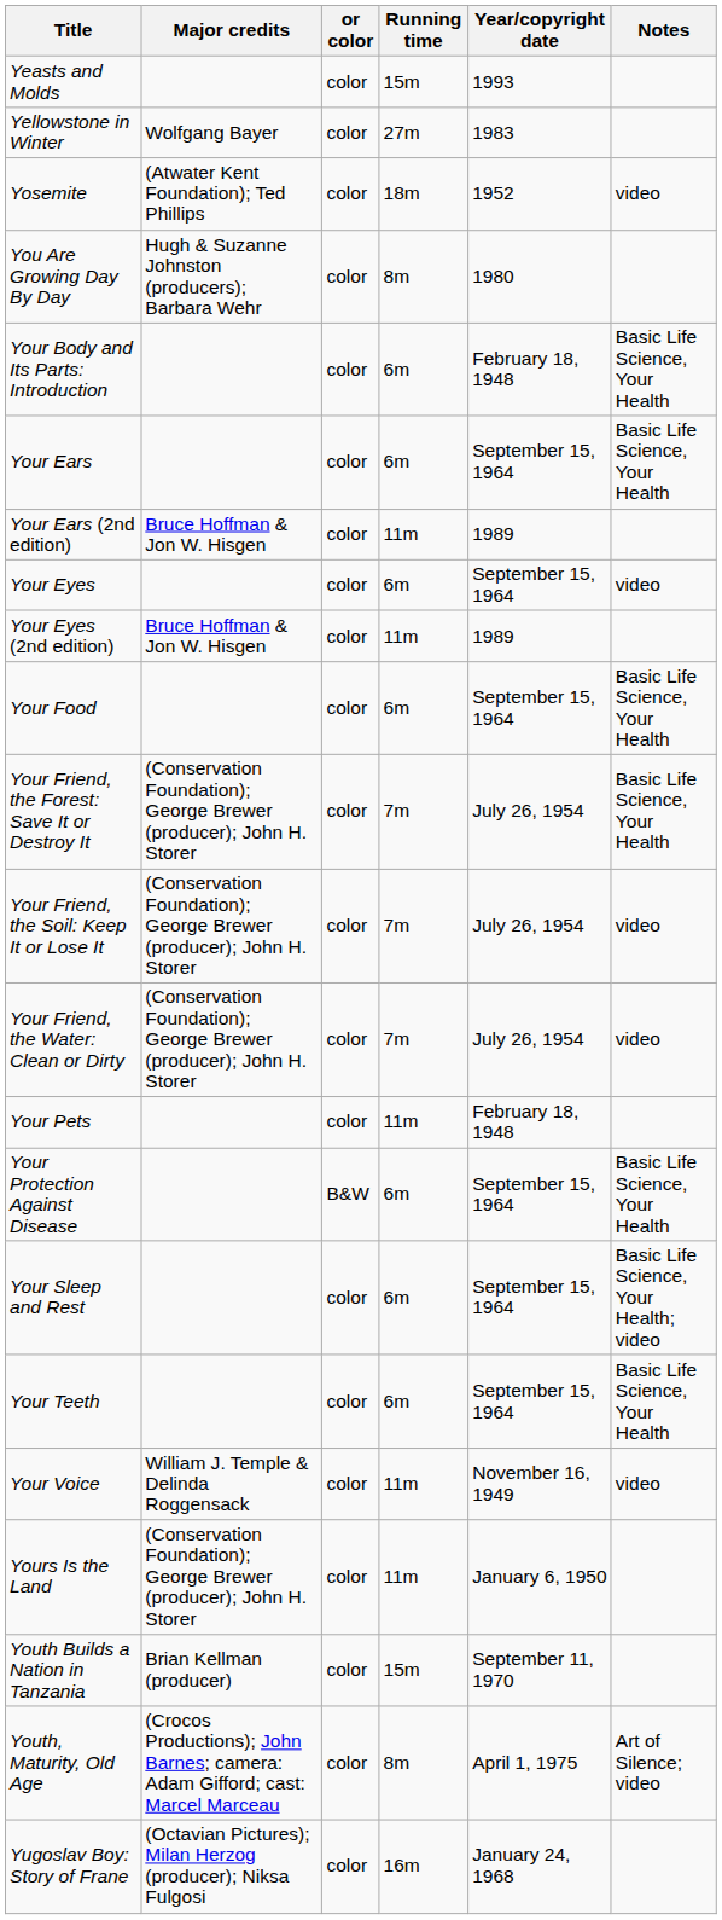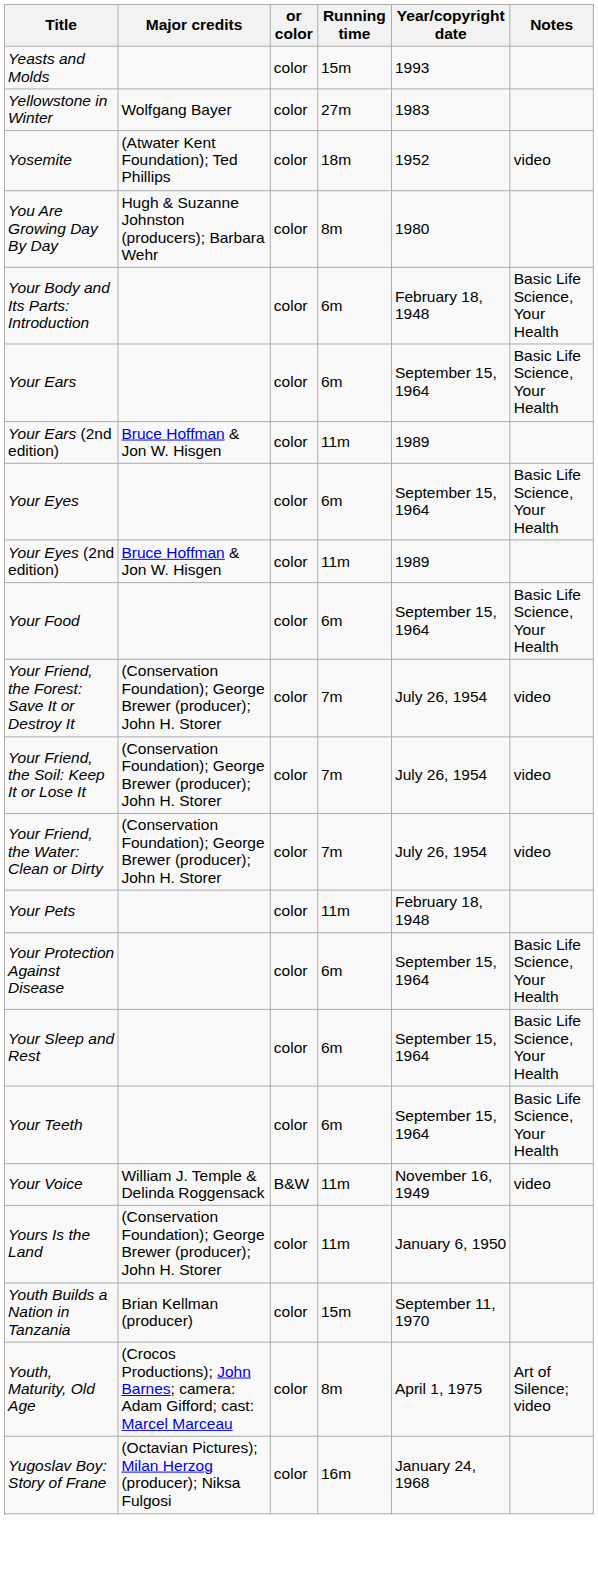 <table class="wikitable sortable" border="1">
 <tr>
 <th>Title</th>
 <th>Major credits</th>
 <th> or color</th>
 <th>Running time</th>
 <th>Year/copyright date</th>
 <th>Notes</th>
 </tr>
 <tr>
 <td><em> Yeasts and Molds</em></td>
 <td></td>
 <td>color</td>
 <td>15m</td>
 <td>1993</td>
 <td></td>
 </tr>
 <tr>
 <td><em>Yellowstone in Winter</em></td>
 <td>Wolfgang Bayer</td>
 <td>color</td>
 <td>27m</td>
 <td>1983</td>
 <td></td>
 </tr>
 <tr>
 <td><em>Yosemite</em></td>
 <td>(Atwater Kent Foundation); Ted Phillips</td>
 <td>color</td>
 <td>18m</td>
 <td>1952</td>
 <td>video </td>
 </tr>
 <tr>
 <td><em>You Are Growing Day By Day</em></td>
 <td>Hugh & Suzanne Johnston (producers); Barbara Wehr</td>
 <td>color</td>
 <td>8m</td>
 <td>1980</td>
 <td></td>
 </tr>
 <tr>
 <td><em>Your Body and Its Parts: Introduction</em></td>
 <td></td>
 <td>color</td>
 <td>6m</td>
 <td>February 18, 1948</td>
 <td>Basic Life Science, Your Health</td>
 </tr>
 <tr>
 <td><em>Your Ears</em></td>
 <td></td>
 <td>color</td>
 <td>6m</td>
 <td>September 15, 1964</td>
 <td>Basic Life Science, Your Health</td>
 </tr>
 <tr>
 <td><em>Your Ears</em> (2nd edition)</td>
 <td><a href='#'>Bruce Hoffman</a> & Jon W. Hisgen</td>
 <td>color</td>
 <td>11m</td>
 <td>1989</td>
 <td></td>
 </tr>
 <tr>
 <td><em>Your Eyes</em></td>
 <td></td>
 <td>color</td>
 <td>6m</td>
 <td>September 15, 1964</td>
-<td>video </td>
+<td>Basic Life Science, Your Health</td>
 </tr>
 <tr>
 <td><em>Your Eyes</em> (2nd edition)</td>
 <td><a href='#'>Bruce Hoffman</a> & Jon W. Hisgen</td>
 <td>color</td>
 <td>11m</td>
 <td>1989</td>
 <td></td>
 </tr>
 <tr>
 <td><em>Your Food</em></td>
 <td></td>
 <td>color</td>
 <td>6m</td>
 <td>September 15, 1964</td>
 <td>Basic Life Science, Your Health</td>
 </tr>
 <tr>
 <td><em>Your Friend, the Forest: Save It or Destroy It</em></td>
 <td>(Conservation Foundation); George Brewer (producer); John H. Storer</td>
 <td>color</td>
 <td>7m</td>
 <td>July 26, 1954</td>
-<td>Basic Life Science, Your Health</td>
+<td>video </td>
 </tr>
 <tr>
 <td><em>Your Friend, the Soil: Keep It or Lose It</em></td>
 <td>(Conservation Foundation); George Brewer (producer); John H. Storer</td>
 <td>color</td>
 <td>7m</td>
 <td>July 26, 1954</td>
 <td>video </td>
 </tr>
 <tr>
 <td><em>Your Friend, the Water: Clean or Dirty</em></td>
 <td>(Conservation Foundation); George Brewer (producer); John H. Storer</td>
 <td>color</td>
 <td>7m</td>
 <td>July 26, 1954</td>
 <td>video </td>
 </tr>
 <tr>
 <td><em>Your Pets</em></td>
 <td></td>
 <td>color</td>
 <td>11m</td>
 <td>February 18, 1948</td>
 <td></td>
 </tr>
 <tr>
 <td><em>Your Protection Against Disease</em></td>
 <td></td>
-<td>B&W</td>
+<td>color</td>
 <td>6m</td>
 <td>September 15, 1964</td>
 <td>Basic Life Science, Your Health</td>
 </tr>
 <tr>
 <td><em>Your Sleep and Rest</em></td>
 <td></td>
 <td>color</td>
 <td>6m</td>
 <td>September 15, 1964</td>
-<td>Basic Life Science, Your Health; video </td>
+<td>Basic Life Science, Your Health</td>
 </tr>
 <tr>
 <td><em>Your Teeth</em></td>
 <td></td>
 <td>color</td>
 <td>6m</td>
 <td>September 15, 1964</td>
 <td>Basic Life Science, Your Health</td>
 </tr>
 <tr>
 <td><em>Your Voice</em></td>
 <td>William J. Temple & Delinda Roggensack</td>
-<td>color</td>
+<td>B&W</td>
 <td>11m</td>
 <td>November 16, 1949</td>
 <td>video </td>
 </tr>
 <tr>
 <td><em>Yours Is the Land</em></td>
 <td>(Conservation Foundation); George Brewer (producer); John H. Storer</td>
 <td>color</td>
 <td>11m</td>
 <td>January 6, 1950</td>
 <td></td>
 </tr>
 <tr>
 <td><em>Youth Builds a Nation in Tanzania</em></td>
 <td>Brian Kellman (producer)</td>
 <td>color</td>
 <td>15m</td>
 <td>September 11, 1970</td>
 <td></td>
 </tr>
 <tr>
 <td><em>Youth, Maturity, Old Age</em></td>
 <td>(Crocos Productions); <a href='#'>John Barnes</a>; camera: Adam Gifford; cast: <a href='#'>Marcel Marceau</a></td>
 <td>color</td>
 <td>8m</td>
 <td>April 1, 1975</td>
 <td>Art of Silence; video </td>
 </tr>
 <tr>
 <td><em>Yugoslav Boy: Story of Frane</em></td>
 <td>(Octavian Pictures); <a href='#'>Milan Herzog</a> (producer); Niksa Fulgosi</td>
 <td>color</td>
 <td>16m</td>
 <td>January 24, 1968</td>
 <td></td>
 </tr>
 </table>
